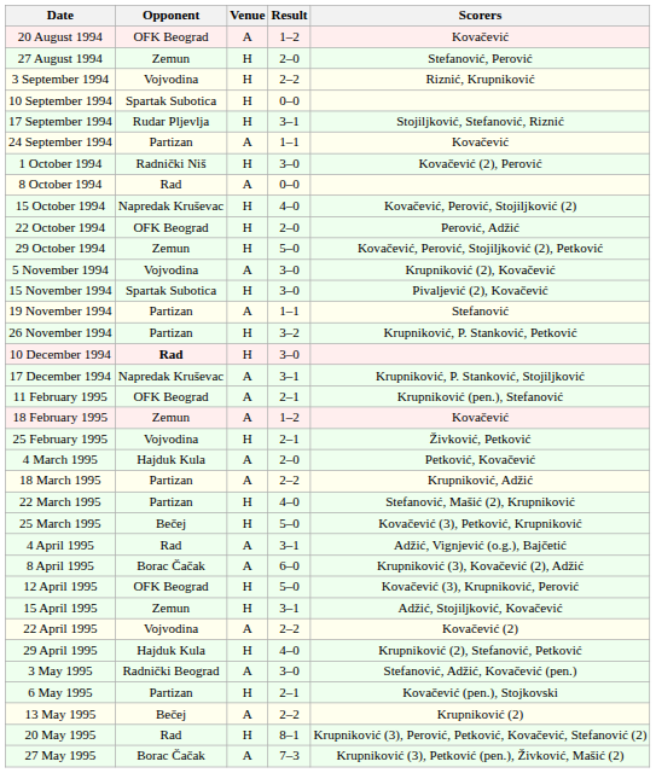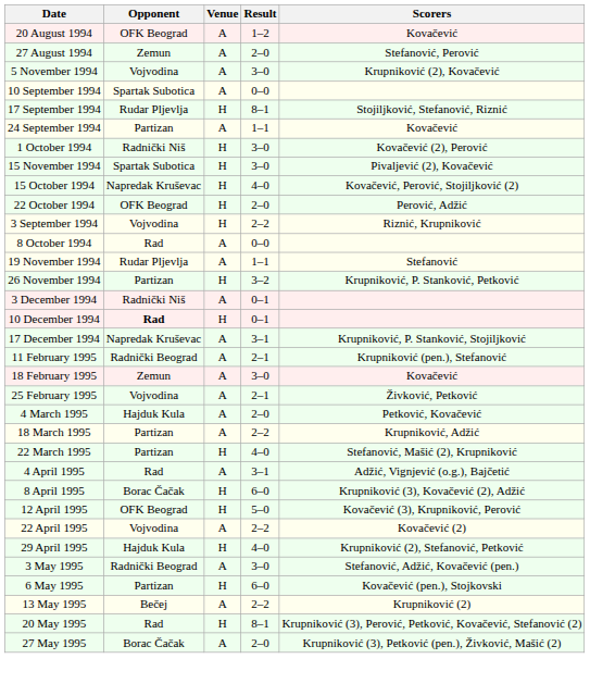 <table class="wikitable sortable" style="font-size:100%; text-align:center">
 <tr>
 <th>Date</th>
 <th>Opponent</th>
 <th>Venue</th>
 <th>Result</th>
 <th>Scorers</th>
 </tr>
 <tr bgcolor = "#FFEEEE">
 <td>20 August 1994</td>
 <td>OFK Beograd</td>
 <td>A</td>
 <td>1–2</td>
 <td>Kovačević</td>
 </tr>
 <tr bgcolor = "#EEFFEE">
 <td>27 August 1994</td>
 <td>Zemun</td>
-<td>H</td>
+<td>A</td>
 <td>2–0</td>
 <td>Stefanović, Perović</td>
 </tr>
-<tr bgcolor = "#FFFFEE">
-<td>3 September 1994</td>
+<tr bgcolor = "#EEFFEE">
+<td>5 November 1994</td>
 <td>Vojvodina</td>
-<td>H</td>
-<td>2–2</td>
-<td>Riznić, Krupniković</td>
+<td>A</td>
+<td>3–0</td>
+<td>Krupniković (2), Kovačević</td>
 </tr>
 <tr bgcolor = "#FFFFEE">
 <td>10 September 1994</td>
 <td>Spartak Subotica</td>
-<td>H</td>
+<td>A</td>
 <td>0–0</td>
 <td></td>
 </tr>
 <tr bgcolor = "#EEFFEE">
 <td>17 September 1994</td>
 <td>Rudar Pljevlja</td>
 <td>H</td>
-<td>3–1</td>
+<td>8–1</td>
 <td>Stojiljković, Stefanović, Riznić</td>
 </tr>
 <tr bgcolor = "#FFFFEE">
 <td>24 September 1994</td>
 <td>Partizan</td>
 <td>A</td>
 <td>1–1</td>
 <td>Kovačević</td>
 </tr>
 <tr bgcolor = "#EEFFEE">
 <td>1 October 1994</td>
 <td>Radnički Niš</td>
 <td>H</td>
 <td>3–0</td>
 <td>Kovačević (2), Perović</td>
 </tr>
-<tr bgcolor = "#FFFFEE">
-<td>8 October 1994</td>
-<td>Rad</td>
-<td>A</td>
-<td>0–0</td>
-<td></td>
+<tr bgcolor = "#EEFFEE">
+<td>15 November 1994</td>
+<td>Spartak Subotica</td>
+<td>H</td>
+<td>3–0</td>
+<td>Pivaljević (2), Kovačević</td>
 </tr>
 <tr bgcolor = "#EEFFEE">
 <td>15 October 1994</td>
 <td>Napredak Kruševac</td>
 <td>H</td>
 <td>4–0</td>
 <td>Kovačević, Perović, Stojiljković (2)</td>
 </tr>
 <tr bgcolor = "#EEFFEE">
 <td>22 October 1994</td>
 <td>OFK Beograd</td>
 <td>H</td>
 <td>2–0</td>
 <td>Perović, Adžić</td>
 </tr>
-<tr bgcolor = "#EEFFEE">
-<td>29 October 1994</td>
-<td>Zemun</td>
+<tr bgcolor = "#FFFFEE">
+<td>3 September 1994</td>
+<td>Vojvodina</td>
 <td>H</td>
-<td>5–0</td>
-<td>Kovačević, Perović, Stojiljković (2), Petković</td>
+<td>2–2</td>
+<td>Riznić, Krupniković</td>
 </tr>
-<tr bgcolor = "#EEFFEE">
-<td>5 November 1994</td>
-<td>Vojvodina</td>
+<tr bgcolor = "#FFFFEE">
+<td>8 October 1994</td>
+<td>Rad</td>
 <td>A</td>
-<td>3–0</td>
-<td>Krupniković (2), Kovačević</td>
-</tr>
-<tr bgcolor = "#EEFFEE">
-<td>15 November 1994</td>
-<td>Spartak Subotica</td>
-<td>H</td>
-<td>3–0</td>
-<td>Pivaljević (2), Kovačević</td>
+<td>0–0</td>
+<td></td>
 </tr>
 <tr bgcolor = "#FFFFEE">
 <td>19 November 1994</td>
-<td>Partizan</td>
+<td>Rudar Pljevlja</td>
 <td>A</td>
 <td>1–1</td>
 <td>Stefanović</td>
 </tr>
 <tr bgcolor = "#EEFFEE">
 <td>26 November 1994</td>
 <td>Partizan</td>
 <td>H</td>
 <td>3–2</td>
 <td>Krupniković, P. Stanković, Petković</td>
 </tr>
 <tr bgcolor = "#FFEEEE">
+<td>3 December 1994</td>
+<td>Radnički Niš</td>
+<td>A</td>
+<td>0–1</td>
+<td></td>
+</tr>
+<tr bgcolor = "#FFEEEE">
 <td>10 December 1994</td>
 <td><strong>Rad</strong></td>
 <td>H</td>
-<td>3–0</td>
+<td>0–1</td>
 <td></td>
 </tr>
 <tr bgcolor = "#EEFFEE">
 <td>17 December 1994</td>
 <td>Napredak Kruševac</td>
 <td>A</td>
 <td>3–1</td>
 <td>Krupniković, P. Stanković, Stojiljković</td>
 </tr>
 <tr bgcolor = "#EEFFEE">
 <td>11 February 1995</td>
-<td>OFK Beograd</td>
+<td>Radnički Beograd</td>
 <td>A</td>
 <td>2–1</td>
 <td>Krupniković (pen.), Stefanović</td>
 </tr>
 <tr bgcolor = "#FFEEEE">
 <td>18 February 1995</td>
 <td>Zemun</td>
 <td>A</td>
-<td>1–2</td>
+<td>3–0</td>
 <td>Kovačević</td>
 </tr>
 <tr bgcolor = "#EEFFEE">
 <td>25 February 1995</td>
 <td>Vojvodina</td>
-<td>H</td>
+<td>A</td>
 <td>2–1</td>
 <td>Živković, Petković</td>
 </tr>
 <tr bgcolor = "#EEFFEE">
 <td>4 March 1995</td>
 <td>Hajduk Kula</td>
 <td>A</td>
 <td>2–0</td>
 <td>Petković, Kovačević</td>
 </tr>
 <tr bgcolor = "#FFFFEE">
 <td>18 March 1995</td>
 <td>Partizan</td>
 <td>A</td>
 <td>2–2</td>
 <td>Krupniković, Adžić</td>
 </tr>
 <tr bgcolor = "#EEFFEE">
 <td>22 March 1995</td>
 <td>Partizan</td>
 <td>H</td>
 <td>4–0</td>
 <td>Stefanović, Mašić (2), Krupniković</td>
 </tr>
 <tr bgcolor = "#EEFFEE">
-<td>25 March 1995</td>
-<td>Bečej</td>
-<td>H</td>
-<td>5–0</td>
-<td>Kovačević (3), Petković, Krupniković</td>
-</tr>
-<tr bgcolor = "#EEFFEE">
 <td>4 April 1995</td>
 <td>Rad</td>
 <td>A</td>
 <td>3–1</td>
 <td>Adžić, Vignjević (o.g.), Bajčetić</td>
 </tr>
 <tr bgcolor = "#EEFFEE">
 <td>8 April 1995</td>
 <td>Borac Čačak</td>
-<td>A</td>
+<td>H</td>
 <td>6–0</td>
 <td>Krupniković (3), Kovačević (2), Adžić</td>
 </tr>
 <tr bgcolor = "#EEFFEE">
 <td>12 April 1995</td>
 <td>OFK Beograd</td>
 <td>H</td>
 <td>5–0</td>
 <td>Kovačević (3), Krupniković, Perović</td>
-</tr>
-<tr bgcolor = "#EEFFEE">
-<td>15 April 1995</td>
-<td>Zemun</td>
-<td>H</td>
-<td>3–1</td>
-<td>Adžić, Stojiljković, Kovačević</td>
 </tr>
 <tr bgcolor = "#FFFFEE">
 <td>22 April 1995</td>
 <td>Vojvodina</td>
 <td>A</td>
 <td>2–2</td>
 <td>Kovačević (2)</td>
 </tr>
 <tr bgcolor = "#EEFFEE">
 <td>29 April 1995</td>
 <td>Hajduk Kula</td>
 <td>H</td>
 <td>4–0</td>
 <td>Krupniković (2), Stefanović, Petković</td>
 </tr>
 <tr bgcolor = "#EEFFEE">
 <td>3 May 1995</td>
 <td>Radnički Beograd</td>
 <td>A</td>
 <td>3–0</td>
 <td>Stefanović, Adžić, Kovačević (pen.)</td>
 </tr>
 <tr bgcolor = "#EEFFEE">
 <td>6 May 1995</td>
 <td>Partizan</td>
 <td>H</td>
-<td>2–1</td>
+<td>6–0</td>
 <td>Kovačević (pen.), Stojkovski</td>
 </tr>
 <tr bgcolor = "#FFFFEE">
 <td>13 May 1995</td>
 <td>Bečej</td>
 <td>A</td>
 <td>2–2</td>
 <td>Krupniković (2)</td>
 </tr>
 <tr bgcolor = "#EEFFEE">
 <td>20 May 1995</td>
 <td>Rad</td>
 <td>H</td>
 <td>8–1</td>
 <td>Krupniković (3), Perović, Petković, Kovačević, Stefanović (2)</td>
 </tr>
 <tr bgcolor = "#EEFFEE">
 <td>27 May 1995</td>
 <td>Borac Čačak</td>
 <td>A</td>
-<td>7–3</td>
+<td>2–0</td>
 <td>Krupniković (3), Petković (pen.), Živković, Mašić (2)</td>
 </tr>
 </table>
